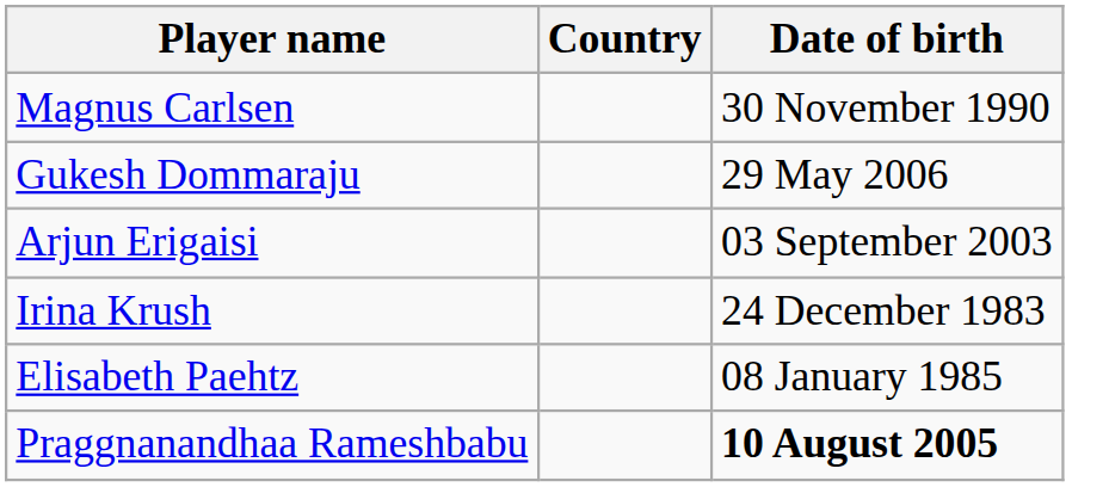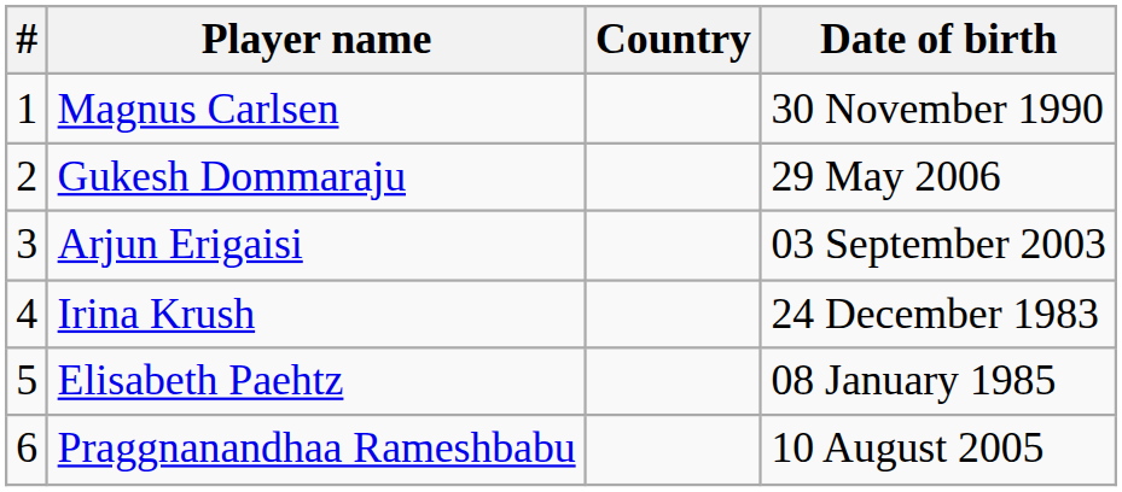 <table class="wikitable">
 <tr>
+<th>#</th>
 <th>Player name</th>
 <th>Country</th>
 <th>Date of birth</th>
 </tr>
 <tr>
+<td>1</td>
 <td><a href='#'>Magnus Carlsen</a></td>
 <td></td>
 <td>30 November 1990</td>
 </tr>
 <tr>
+<td>2</td>
 <td><a href='#'>Gukesh Dommaraju</a></td>
 <td></td>
 <td>29 May 2006</td>
 </tr>
 <tr>
+<td>3</td>
 <td><a href='#'>Arjun Erigaisi</a></td>
 <td></td>
 <td>03 September 2003</td>
 </tr>
 <tr>
+<td>4</td>
 <td><a href='#'>Irina Krush</a></td>
 <td></td>
 <td>24 December 1983</td>
 </tr>
 <tr>
+<td>5</td>
 <td><a href='#'>Elisabeth Paehtz</a></td>
 <td></td>
 <td>08 January 1985</td>
 </tr>
 <tr>
+<td>6</td>
 <td><a href='#'>Praggnanandhaa Rameshbabu</a></td>
 <td></td>
-<td><strong>10 August 2005</strong></td>
+<td>10 August 2005</td>
 </tr>
 </table>
